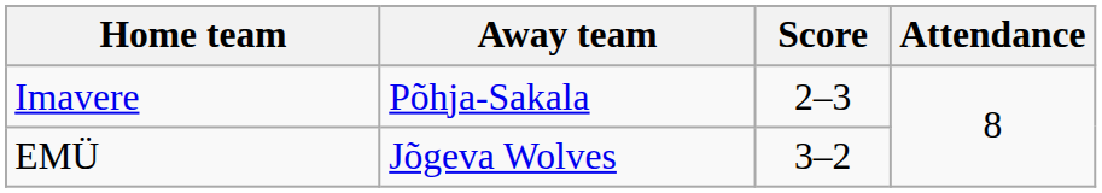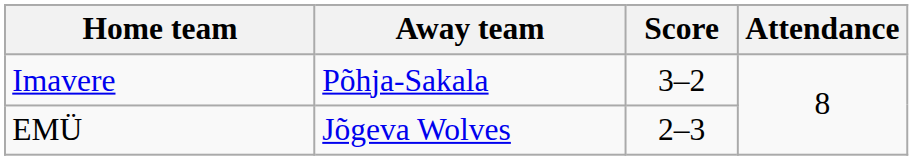 <table class="wikitable">
 <tr>
 <th width=150px>Home team</th>
 <th width=150px>Away team</th>
 <th width=50px>Score</th>
 <th width=50px>Attendance</th>
 </tr>
 <tr>
 <td><a href='#'>Imavere</a></td>
 <td><a href='#'>Põhja-Sakala</a></td>
-<td align=center>2–3</td>
+<td align=center>3–2</td>
 <td align=center rowspan=2>8</td>
 </tr>
 <tr>
 <td>EMÜ</td>
 <td><a href='#'>Jõgeva Wolves</a></td>
-<td align=center>3–2</td>
+<td align=center>2–3</td>
 </tr>
 </table>
